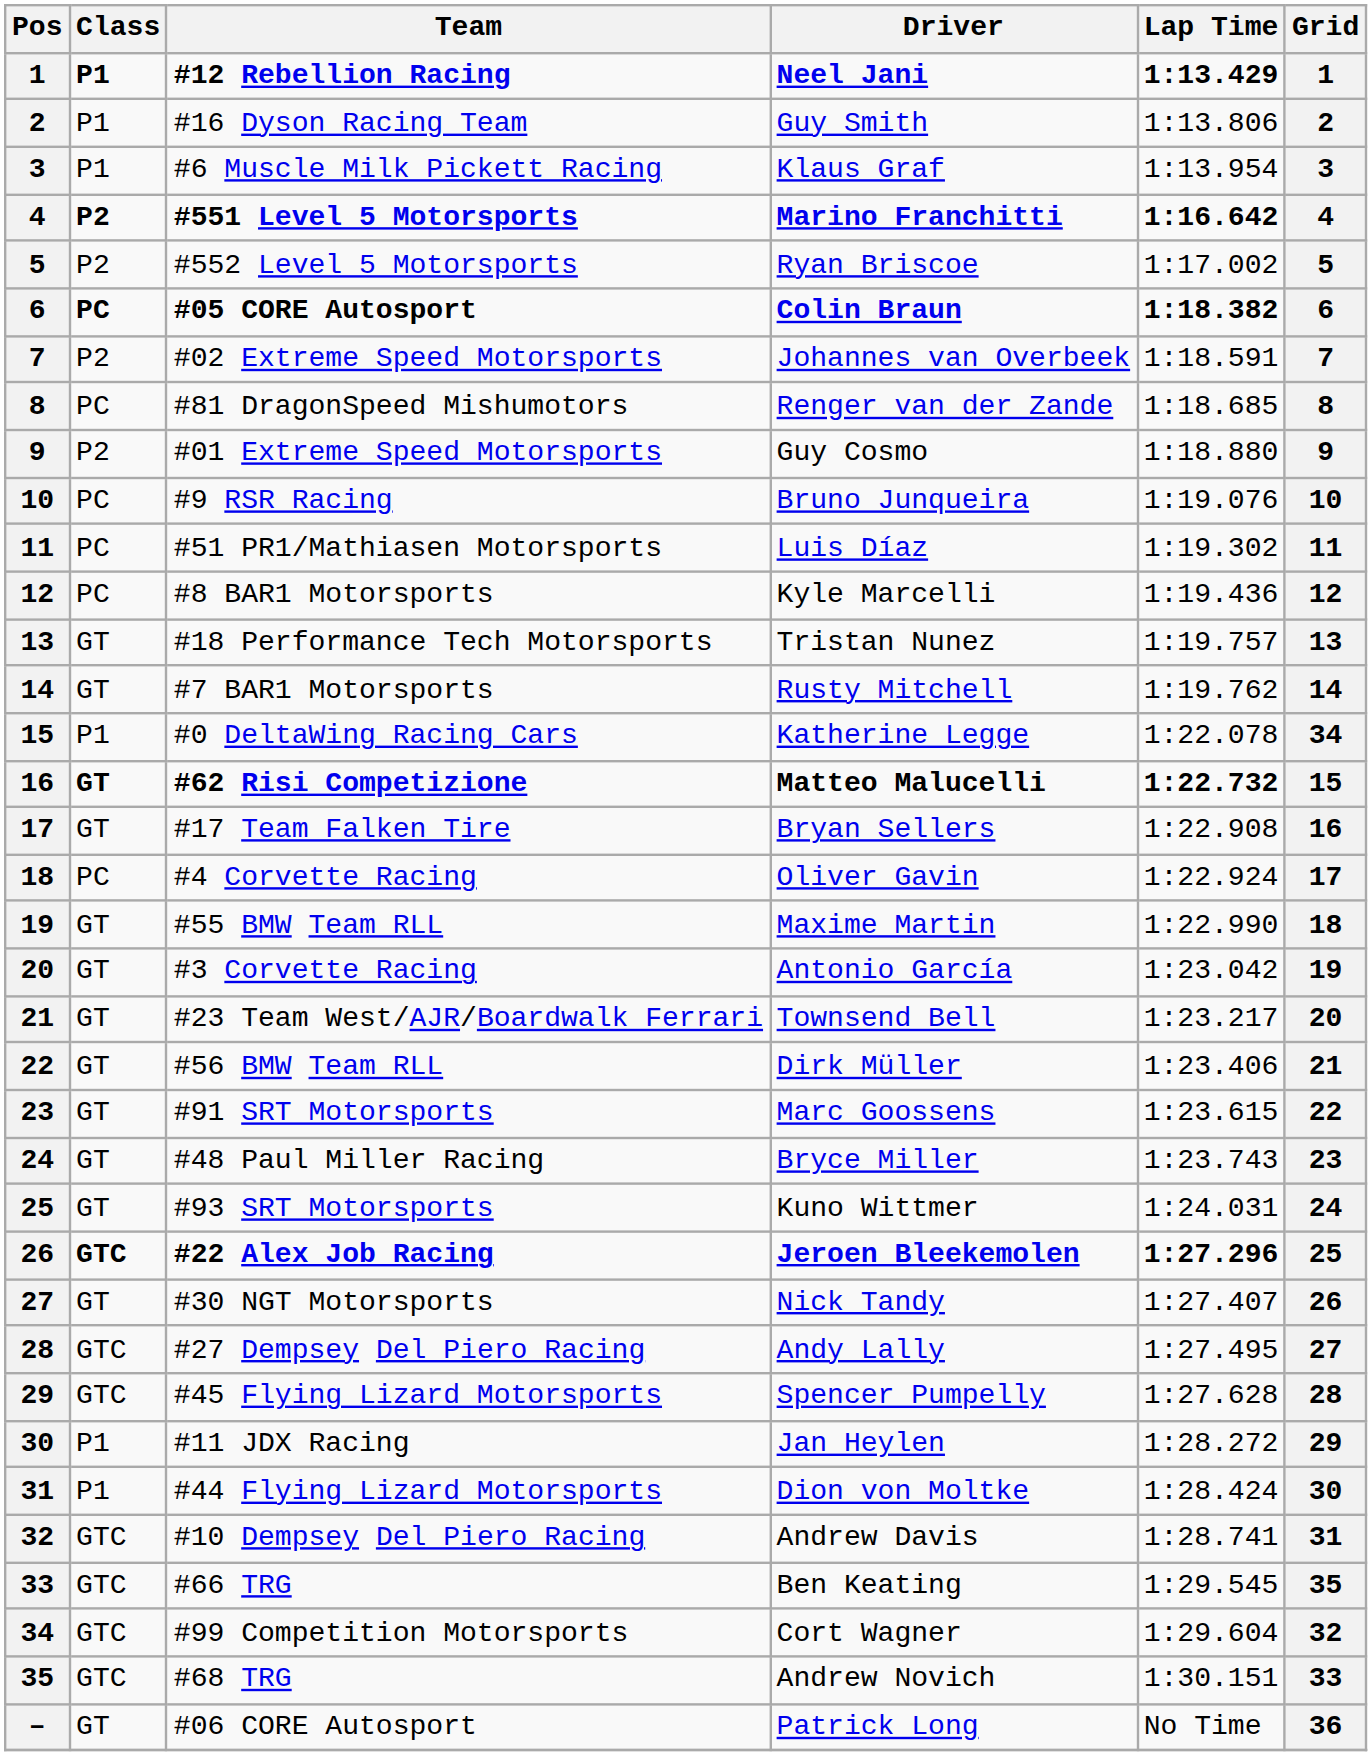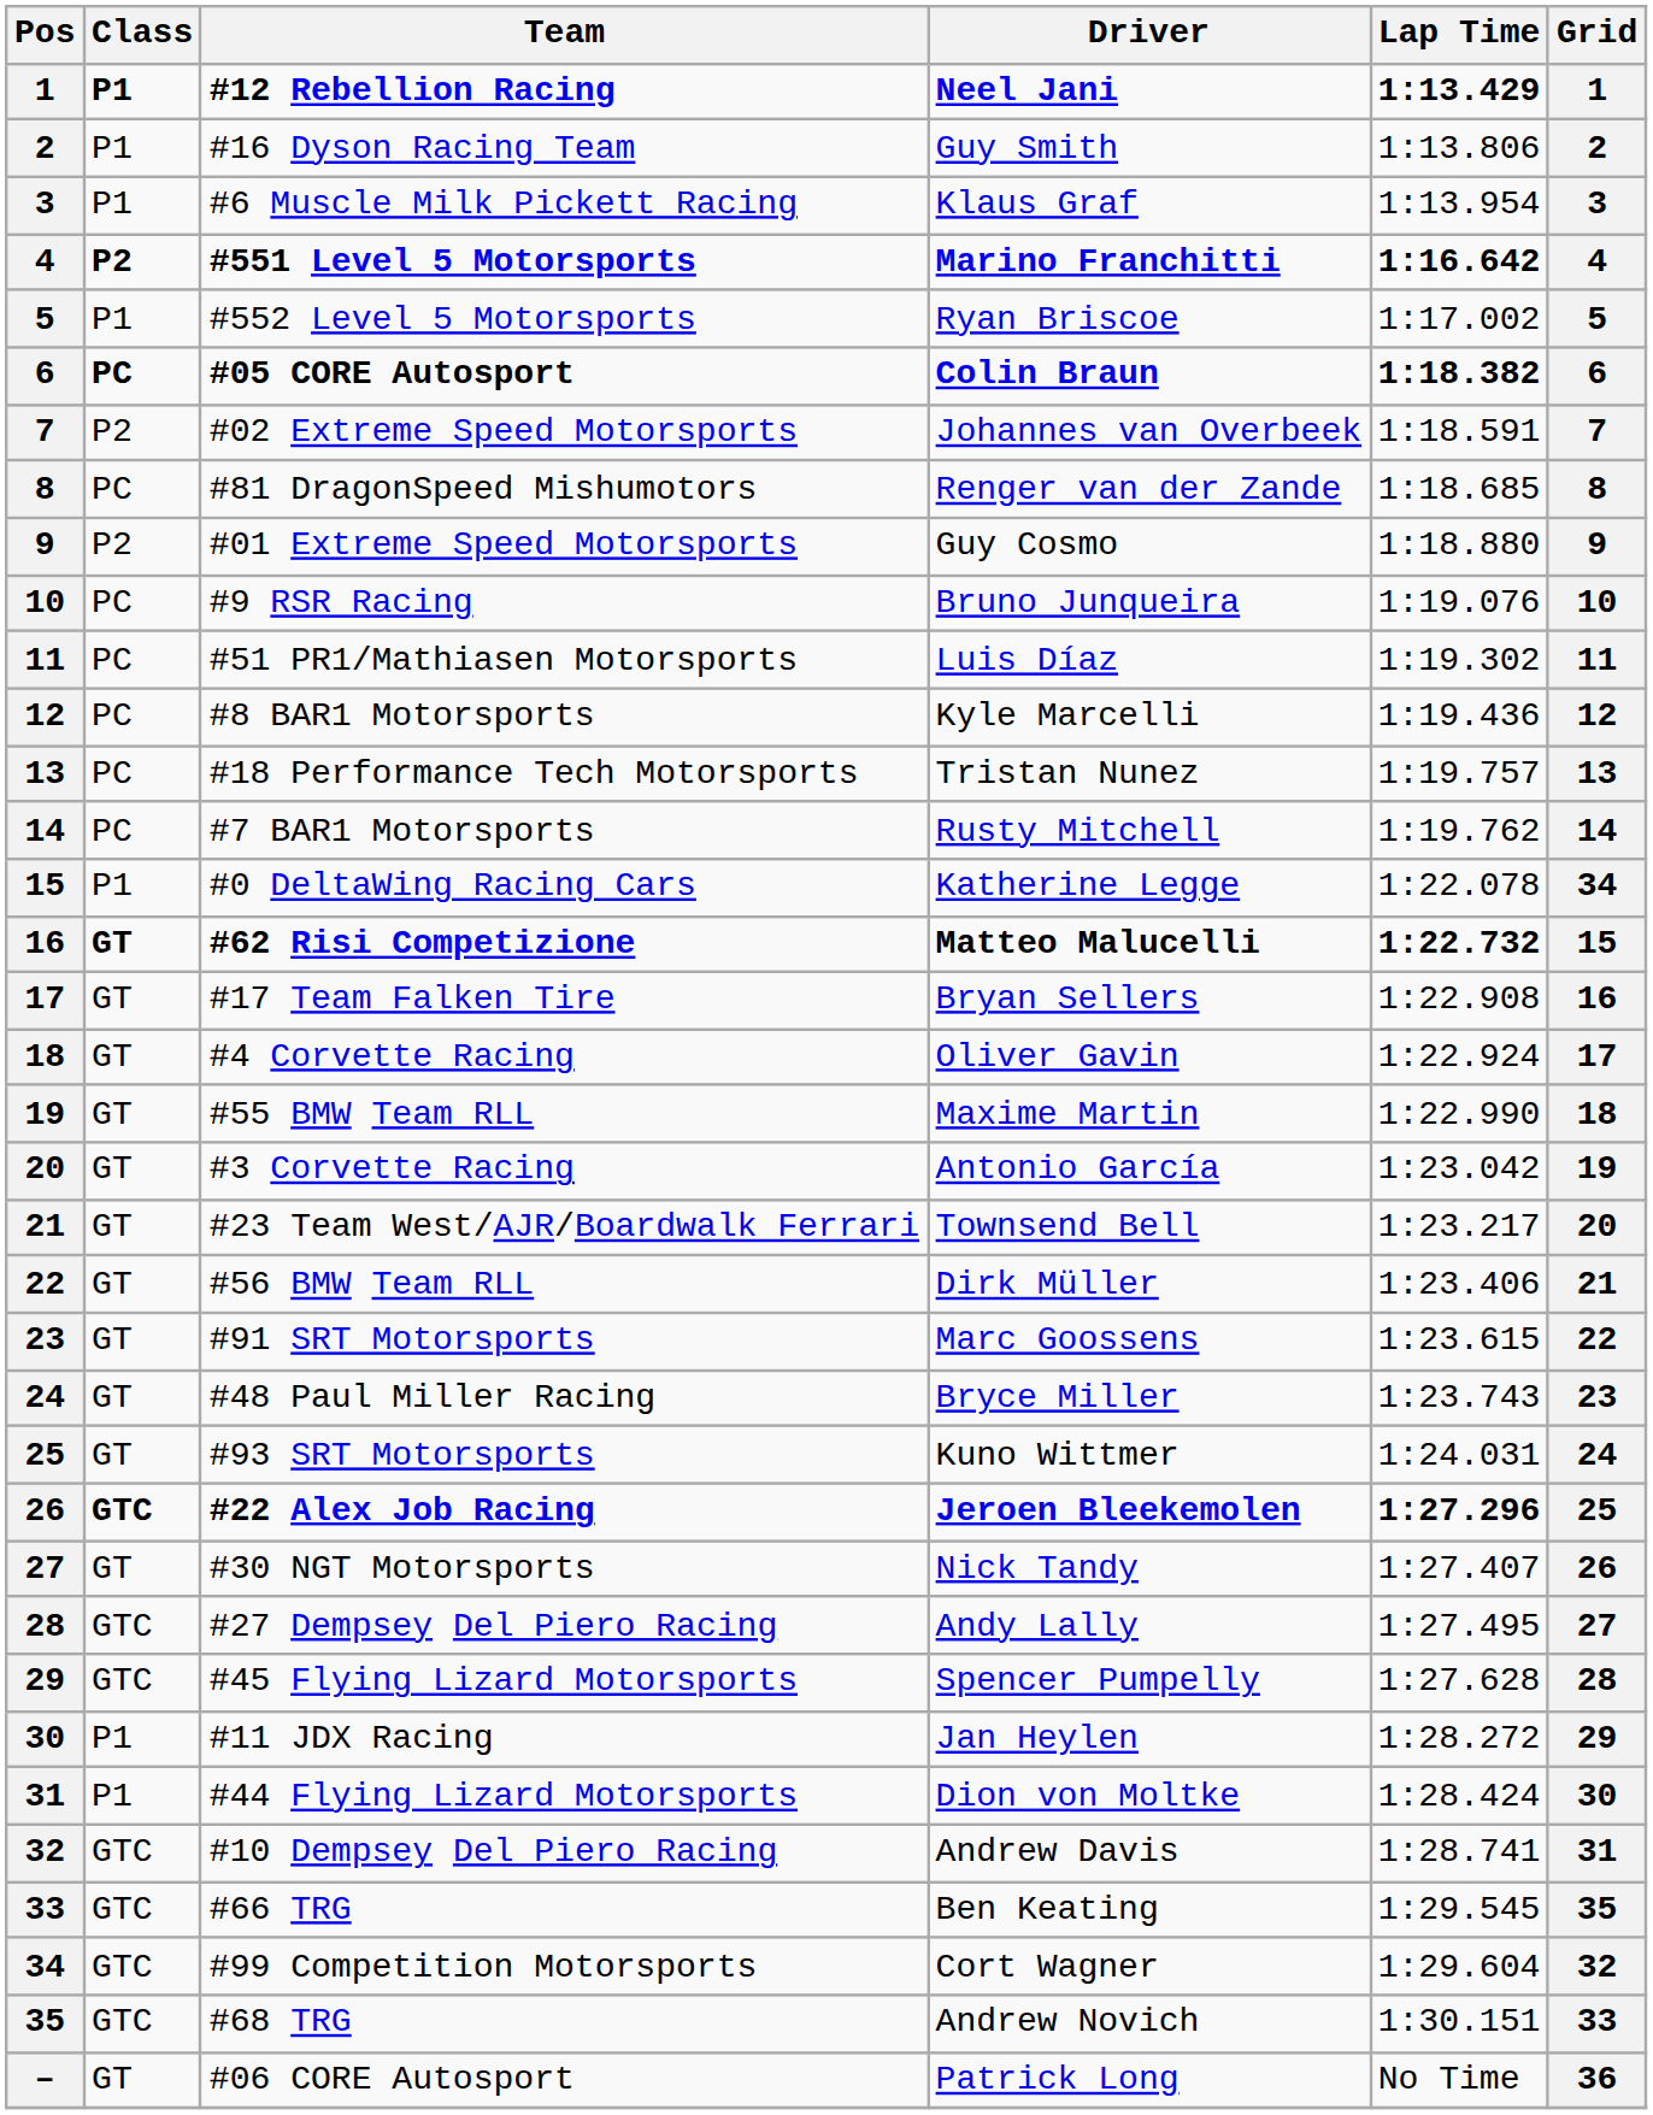 <table class="wikitable" style="font-size: 90%;">
 <tr>
 <th>Pos</th>
 <th>Class</th>
 <th>Team</th>
 <th>Driver</th>
 <th>Lap Time</th>
 <th>Grid</th>
 </tr>
 <tr style="font-weight:bold">
 <th>1</th>
 <td>P1</td>
 <td>#12 <a href='#'>Rebellion Racing</a></td>
 <td><a href='#'>Neel Jani</a></td>
 <td>1:13.429</td>
 <th>1</th>
 </tr>
 <tr>
 <th>2</th>
 <td>P1</td>
 <td>#16 <a href='#'>Dyson Racing Team</a></td>
 <td><a href='#'>Guy Smith</a></td>
 <td>1:13.806</td>
 <th>2</th>
 </tr>
 <tr>
 <th>3</th>
 <td>P1</td>
 <td>#6 <a href='#'>Muscle Milk Pickett Racing</a></td>
 <td><a href='#'>Klaus Graf</a></td>
 <td>1:13.954</td>
 <th>3</th>
 </tr>
 <tr style="font-weight:bold">
 <th>4</th>
 <td>P2</td>
 <td>#551 <a href='#'>Level 5 Motorsports</a></td>
 <td><a href='#'>Marino Franchitti</a></td>
 <td>1:16.642</td>
 <th>4</th>
 </tr>
 <tr>
 <th>5</th>
-<td>P2</td>
+<td>P1</td>
 <td>#552 <a href='#'>Level 5 Motorsports</a></td>
 <td><a href='#'>Ryan Briscoe</a></td>
 <td>1:17.002</td>
 <th>5</th>
 </tr>
 <tr style="font-weight:bold">
 <th>6</th>
 <td>PC</td>
 <td>#05 CORE Autosport</td>
 <td><a href='#'>Colin Braun</a></td>
 <td>1:18.382</td>
 <th>6</th>
 </tr>
 <tr>
 <th>7</th>
 <td>P2</td>
 <td>#02 <a href='#'>Extreme Speed Motorsports</a></td>
 <td><a href='#'>Johannes van Overbeek</a></td>
 <td>1:18.591</td>
 <th>7</th>
 </tr>
 <tr>
 <th>8</th>
 <td>PC</td>
 <td>#81 DragonSpeed Mishumotors</td>
 <td><a href='#'>Renger van der Zande</a></td>
 <td>1:18.685</td>
 <th>8</th>
 </tr>
 <tr>
 <th>9</th>
 <td>P2</td>
 <td>#01 <a href='#'>Extreme Speed Motorsports</a></td>
 <td>Guy Cosmo</td>
 <td>1:18.880</td>
 <th>9</th>
 </tr>
 <tr>
 <th>10</th>
 <td>PC</td>
 <td>#9 <a href='#'>RSR Racing</a></td>
 <td><a href='#'>Bruno Junqueira</a></td>
 <td>1:19.076</td>
 <th>10</th>
 </tr>
 <tr>
 <th>11</th>
 <td>PC</td>
 <td>#51 PR1/Mathiasen Motorsports</td>
 <td><a href='#'>Luis Díaz</a></td>
 <td>1:19.302</td>
 <th>11</th>
 </tr>
 <tr>
 <th>12</th>
 <td>PC</td>
 <td>#8 BAR1 Motorsports</td>
 <td>Kyle Marcelli</td>
 <td>1:19.436</td>
 <th>12</th>
 </tr>
 <tr>
 <th>13</th>
-<td>GT</td>
+<td>PC</td>
 <td>#18 Performance Tech Motorsports</td>
 <td>Tristan Nunez</td>
 <td>1:19.757</td>
 <th>13</th>
 </tr>
 <tr>
 <th>14</th>
-<td>GT</td>
+<td>PC</td>
 <td>#7 BAR1 Motorsports</td>
 <td><a href='#'>Rusty Mitchell</a></td>
 <td>1:19.762</td>
 <th>14</th>
 </tr>
 <tr>
 <th>15</th>
 <td>P1</td>
 <td>#0 <a href='#'>DeltaWing Racing Cars</a></td>
 <td><a href='#'>Katherine Legge</a></td>
 <td>1:22.078</td>
 <th>34</th>
 </tr>
 <tr style="font-weight:bold">
 <th>16</th>
 <td>GT</td>
 <td>#62 <a href='#'>Risi Competizione</a></td>
 <td>Matteo Malucelli</td>
 <td>1:22.732</td>
 <th>15</th>
 </tr>
 <tr>
 <th>17</th>
 <td>GT</td>
 <td>#17 <a href='#'>Team Falken Tire</a></td>
 <td><a href='#'>Bryan Sellers</a></td>
 <td>1:22.908</td>
 <th>16</th>
 </tr>
 <tr>
 <th>18</th>
-<td>PC</td>
+<td>GT</td>
 <td>#4 <a href='#'>Corvette Racing</a></td>
 <td><a href='#'>Oliver Gavin</a></td>
 <td>1:22.924</td>
 <th>17</th>
 </tr>
 <tr>
 <th>19</th>
 <td>GT</td>
 <td>#55 <a href='#'>BMW</a> <a href='#'>Team RLL</a></td>
 <td><a href='#'>Maxime Martin</a></td>
 <td>1:22.990</td>
 <th>18</th>
 </tr>
 <tr>
 <th>20</th>
 <td>GT</td>
 <td>#3 <a href='#'>Corvette Racing</a></td>
 <td><a href='#'>Antonio García</a></td>
 <td>1:23.042</td>
 <th>19</th>
 </tr>
 <tr>
 <th>21</th>
 <td>GT</td>
 <td>#23 Team West/<a href='#'>AJR</a>/<a href='#'>Boardwalk Ferrari</a></td>
 <td><a href='#'>Townsend Bell</a></td>
 <td>1:23.217</td>
 <th>20</th>
 </tr>
 <tr>
 <th>22</th>
 <td>GT</td>
 <td>#56 <a href='#'>BMW</a> <a href='#'>Team RLL</a></td>
 <td><a href='#'>Dirk Müller</a></td>
 <td>1:23.406</td>
 <th>21</th>
 </tr>
 <tr>
 <th>23</th>
 <td>GT</td>
 <td>#91 <a href='#'>SRT Motorsports</a></td>
 <td><a href='#'>Marc Goossens</a></td>
 <td>1:23.615</td>
 <th>22</th>
 </tr>
 <tr>
 <th>24</th>
 <td>GT</td>
 <td>#48 Paul Miller Racing</td>
 <td><a href='#'>Bryce Miller</a></td>
 <td>1:23.743</td>
 <th>23</th>
 </tr>
 <tr>
 <th>25</th>
 <td>GT</td>
 <td>#93 <a href='#'>SRT Motorsports</a></td>
 <td>Kuno Wittmer</td>
 <td>1:24.031</td>
 <th>24</th>
 </tr>
 <tr style="font-weight:bold">
 <th>26</th>
 <td>GTC</td>
 <td>#22 <a href='#'>Alex Job Racing</a></td>
 <td><a href='#'>Jeroen Bleekemolen</a></td>
 <td>1:27.296</td>
 <th>25</th>
 </tr>
 <tr>
 <th>27</th>
 <td>GT</td>
 <td>#30 NGT Motorsports</td>
 <td><a href='#'>Nick Tandy</a></td>
 <td>1:27.407</td>
 <th>26</th>
 </tr>
 <tr>
 <th>28</th>
 <td>GTC</td>
 <td>#27 <a href='#'>Dempsey</a> <a href='#'>Del Piero Racing</a></td>
 <td><a href='#'>Andy Lally</a></td>
 <td>1:27.495</td>
 <th>27</th>
 </tr>
 <tr>
 <th>29</th>
 <td>GTC</td>
 <td>#45 <a href='#'>Flying Lizard Motorsports</a></td>
 <td><a href='#'>Spencer Pumpelly</a></td>
 <td>1:27.628</td>
 <th>28</th>
 </tr>
 <tr>
 <th>30</th>
 <td>P1</td>
 <td>#11 JDX Racing</td>
 <td><a href='#'>Jan Heylen</a></td>
 <td>1:28.272</td>
 <th>29</th>
 </tr>
 <tr>
 <th>31</th>
 <td>P1</td>
 <td>#44 <a href='#'>Flying Lizard Motorsports</a></td>
 <td><a href='#'>Dion von Moltke</a></td>
 <td>1:28.424</td>
 <th>30</th>
 </tr>
 <tr>
 <th>32</th>
 <td>GTC</td>
 <td>#10 <a href='#'>Dempsey</a> <a href='#'>Del Piero Racing</a></td>
 <td>Andrew Davis</td>
 <td>1:28.741</td>
 <th>31</th>
 </tr>
 <tr>
 <th>33</th>
 <td>GTC</td>
 <td>#66 <a href='#'>TRG</a></td>
 <td>Ben Keating</td>
 <td>1:29.545</td>
 <th>35</th>
 </tr>
 <tr>
 <th>34</th>
 <td>GTC</td>
 <td>#99 Competition Motorsports</td>
 <td>Cort Wagner</td>
 <td>1:29.604</td>
 <th>32</th>
 </tr>
 <tr>
 <th>35</th>
 <td>GTC</td>
 <td>#68 <a href='#'>TRG</a></td>
 <td>Andrew Novich</td>
 <td>1:30.151</td>
 <th>33</th>
 </tr>
 <tr>
 <th>–</th>
 <td>GT</td>
 <td>#06 CORE Autosport</td>
 <td><a href='#'>Patrick Long</a></td>
 <td>No Time</td>
 <th>36</th>
 </tr>
 <tr>
 </tr>
 </table>
